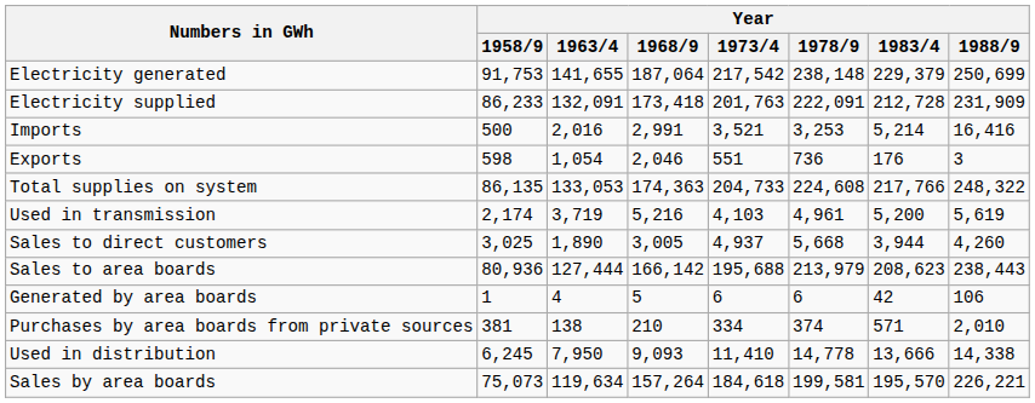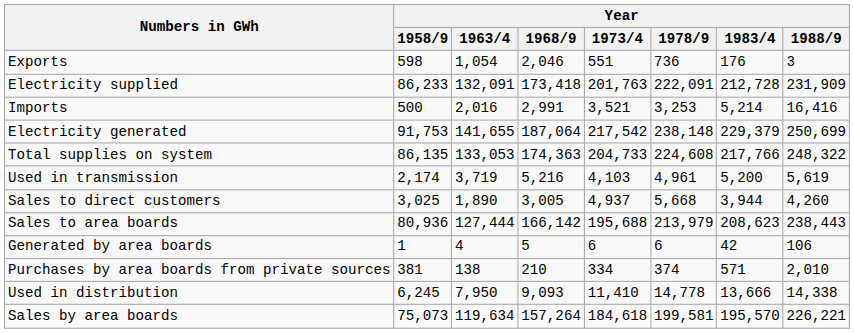 <table class="wikitable">
 <tr>
 <th rowspan="2">Numbers in GWh</th>
 <th colspan="7">Year</th>
 </tr>
 <tr>
 <th>1958/9</th>
 <th>1963/4</th>
 <th>1968/9</th>
 <th>1973/4</th>
 <th>1978/9</th>
 <th>1983/4</th>
 <th>1988/9</th>
 </tr>
 <tr>
-<td>Electricity generated</td>
-<td>91,753</td>
-<td>141,655</td>
-<td>187,064</td>
-<td>217,542</td>
-<td>238,148</td>
-<td>229,379</td>
-<td>250,699</td>
+<td>Exports</td>
+<td>598</td>
+<td>1,054</td>
+<td>2,046</td>
+<td>551</td>
+<td>736</td>
+<td>176</td>
+<td>3</td>
 </tr>
 <tr>
 <td>Electricity supplied</td>
 <td>86,233</td>
 <td>132,091</td>
 <td>173,418</td>
 <td>201,763</td>
 <td>222,091</td>
 <td>212,728</td>
 <td>231,909</td>
 </tr>
 <tr>
 <td>Imports</td>
 <td>500</td>
 <td>2,016</td>
 <td>2,991</td>
 <td>3,521</td>
 <td>3,253</td>
 <td>5,214</td>
 <td>16,416</td>
 </tr>
 <tr>
-<td>Exports</td>
-<td>598</td>
-<td>1,054</td>
-<td>2,046</td>
-<td>551</td>
-<td>736</td>
-<td>176</td>
-<td>3</td>
+<td>Electricity generated</td>
+<td>91,753</td>
+<td>141,655</td>
+<td>187,064</td>
+<td>217,542</td>
+<td>238,148</td>
+<td>229,379</td>
+<td>250,699</td>
 </tr>
 <tr>
 <td>Total supplies on system</td>
 <td>86,135</td>
 <td>133,053</td>
 <td>174,363</td>
 <td>204,733</td>
 <td>224,608</td>
 <td>217,766</td>
 <td>248,322</td>
 </tr>
 <tr>
 <td>Used in transmission</td>
 <td>2,174</td>
 <td>3,719</td>
 <td>5,216</td>
 <td>4,103</td>
 <td>4,961</td>
 <td>5,200</td>
 <td>5,619</td>
 </tr>
 <tr>
 <td>Sales to direct customers</td>
 <td>3,025</td>
 <td>1,890</td>
 <td>3,005</td>
 <td>4,937</td>
 <td>5,668</td>
 <td>3,944</td>
 <td>4,260</td>
 </tr>
 <tr>
 <td>Sales to area boards</td>
 <td>80,936</td>
 <td>127,444</td>
 <td>166,142</td>
 <td>195,688</td>
 <td>213,979</td>
 <td>208,623</td>
 <td>238,443</td>
 </tr>
 <tr>
 <td>Generated by area boards</td>
 <td>1</td>
 <td>4</td>
 <td>5</td>
 <td>6</td>
 <td>6</td>
 <td>42</td>
 <td>106</td>
 </tr>
 <tr>
 <td>Purchases by area boards from private sources</td>
 <td>381</td>
 <td>138</td>
 <td>210</td>
 <td>334</td>
 <td>374</td>
 <td>571</td>
 <td>2,010</td>
 </tr>
 <tr>
 <td>Used in distribution</td>
 <td>6,245</td>
 <td>7,950</td>
 <td>9,093</td>
 <td>11,410</td>
 <td>14,778</td>
 <td>13,666</td>
 <td>14,338</td>
 </tr>
 <tr>
 <td>Sales by area boards</td>
 <td>75,073</td>
 <td>119,634</td>
 <td>157,264</td>
 <td>184,618</td>
 <td>199,581</td>
 <td>195,570</td>
 <td>226,221</td>
 </tr>
 </table>
